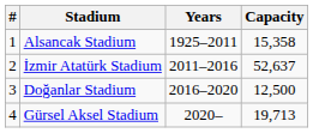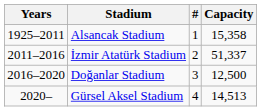 <table class="wikitable sortable" style="text-align:center;">
 <tr>
+<th>Years</th>
+<th>Stadium</th>
 <th>#</th>
-<th>Stadium</th>
-<th>Years</th>
 <th>Capacity</th>
 </tr>
 <tr>
+<td>1925–2011</td>
+<td align="left"><a href='#'>Alsancak Stadium</a></td>
 <td>1</td>
-<td align="left"><a href='#'>Alsancak Stadium</a></td>
-<td>1925–2011</td>
 <td>15,358</td>
 </tr>
 <tr>
+<td>2011–2016</td>
+<td align="left"><a href='#'>İzmir Atatürk Stadium</a></td>
 <td>2</td>
-<td align="left"><a href='#'>İzmir Atatürk Stadium</a></td>
-<td>2011–2016</td>
-<td>52,637</td>
+<td>51,337</td>
 </tr>
 <tr>
+<td>2016–2020</td>
+<td align="left"><a href='#'>Doğanlar Stadium</a></td>
 <td>3</td>
-<td align="left"><a href='#'>Doğanlar Stadium</a></td>
-<td>2016–2020</td>
 <td>12,500</td>
 </tr>
 <tr>
+<td>2020–</td>
+<td align="left"><a href='#'>Gürsel Aksel Stadium</a></td>
 <td>4</td>
-<td align="left"><a href='#'>Gürsel Aksel Stadium</a></td>
-<td>2020–</td>
-<td>19,713</td>
+<td>14,513</td>
 </tr>
 </table>
